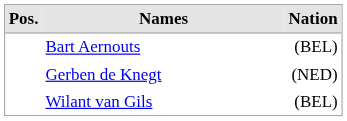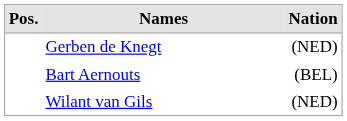 <table cellspacing="0" cellpadding="3" style="border:1px solid #AAAAAA;font-size:90%">
 <tr bgcolor="#E4E4E4">
 <th style="border-bottom:1px solid #AAAAAA" width="10" align="center">Pos.</th>
 <th style="border-bottom:1px solid #AAAAAA" width="200">Names</th>
 <th style="border-bottom:1px solid #AAAAAA" width="40" align="center">Nation</th>
 </tr>
 <tr align="right">
 <td></td>
+<td align="left"> <a href='#'>Gerben de Knegt</a></td>
+<td>(NED)</td>
+</tr>
+<tr align="right">
+<td></td>
 <td align="left"> <a href='#'>Bart Aernouts</a></td>
 <td>(BEL)</td>
 </tr>
 <tr align="right">
 <td></td>
-<td align="left"> <a href='#'>Gerben de Knegt</a></td>
+<td align="left"> <a href='#'>Wilant van Gils</a></td>
 <td>(NED)</td>
 </tr>
-<tr align="right">
-<td></td>
-<td align="left"> <a href='#'>Wilant van Gils</a></td>
-<td>(BEL)</td>
-</tr>
 </table>
